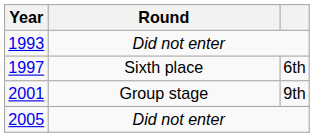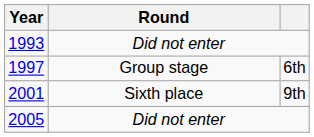 <table class="wikitable" style="text-align: center; font-size:90%">
 <tr>
 <th>Year</th>
 <th style="width:200px">Round</th>
 <th></th>
 </tr>
 <tr>
 <td><a href='#'>1993</a></td>
 <td colspan="2"><em>Did not enter</em></td>
 </tr>
 <tr>
 <td><a href='#'>1997</a></td>
-<td>Sixth place</td>
+<td>Group stage</td>
 <td>6th</td>
 </tr>
 <tr>
 <td><a href='#'>2001</a></td>
-<td>Group stage</td>
+<td>Sixth place</td>
 <td>9th</td>
 </tr>
 <tr>
 <td><a href='#'>2005</a></td>
 <td colspan="2"><em>Did not enter</em></td>
 </tr>
 </table>
